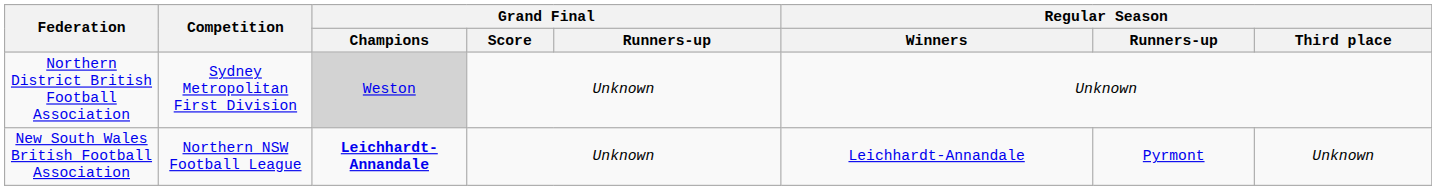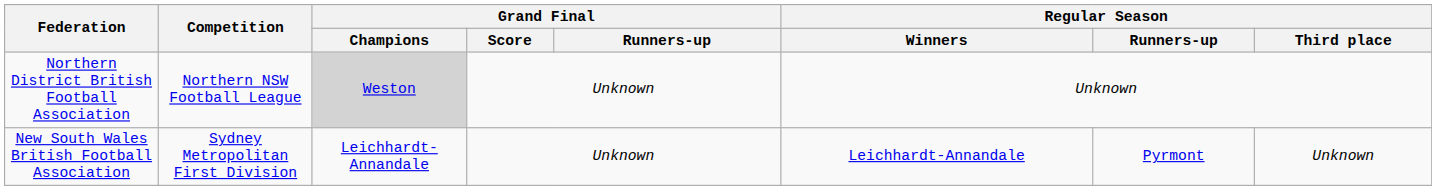 <table class="wikitable" width="100%">
 <tr>
 <th rowspan="2" style="width:10em">Federation</th>
 <th rowspan="2" style="width:10em">Competition</th>
 <th colspan="3" scope="col">Grand Final</th>
 <th colspan="3">Regular Season</th>
 </tr>
 <tr>
 <th style="width:10em">Champions</th>
 <th>Score</th>
 <th style="width:15em">Runners-up</th>
 <th>Winners</th>
 <th>Runners-up</th>
 <th>Third place</th>
 </tr>
 <tr>
 <td align="center"><a href='#'>Northern District British Football Association</a></td>
-<td align="center"><a href='#'>Sydney Metropolitan First Division</a></td>
+<td align="center"><a href='#'>Northern NSW Football League</a></td>
 <td align="center" style="background: lightgrey;"><a href='#'>Weston</a></td>
 <td colspan="2" align="center"><em>Unknown</em></td>
 <td colspan="3" align="center"><em>Unknown</em></td>
 </tr>
 <tr>
 <td align="center"><a href='#'>New South Wales British Football Association</a></td>
-<td align="center"><a href='#'>Northern NSW Football League</a></td>
-<td align="center"><strong><a href='#'>Leichhardt-Annandale</a></strong></td>
+<td align="center"><a href='#'>Sydney Metropolitan First Division</a></td>
+<td align="center"><a href='#'>Leichhardt-Annandale</a></td>
 <td colspan="2" align="center"><em>Unknown</em></td>
 <td align="center"><a href='#'>Leichhardt-Annandale</a></td>
 <td align="center"><a href='#'>Pyrmont</a></td>
 <td align="center"><em>Unknown</em></td>
 </tr>
 </table>
